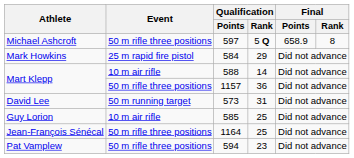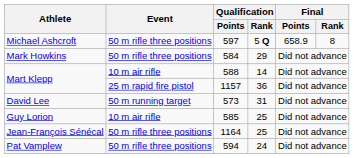 <table class="wikitable" style="font-size:90%">
 <tr>
 <th rowspan="2">Athlete</th>
 <th rowspan="2">Event</th>
 <th colspan=2>Qualification</th>
 <th colspan=2>Final</th>
 </tr>
 <tr style="font-size:95%">
 <th>Points</th>
 <th>Rank</th>
 <th>Points</th>
 <th>Rank</th>
 </tr>
 <tr align=center>
 <td align=left><a href='#'>Michael Ashcroft</a></td>
 <td align=left><a href='#'>50 m rifle three positions</a></td>
 <td>597</td>
 <td>5 <strong>Q</strong></td>
 <td>658.9</td>
 <td>8</td>
 </tr>
 <tr align=center>
 <td align=left><a href='#'>Mark Howkins</a></td>
-<td align=left><a href='#'>25 m rapid fire pistol</a></td>
+<td align=left><a href='#'>50 m rifle three positions</a></td>
 <td>584</td>
 <td>29</td>
 <td colspan=2>Did not advance</td>
 </tr>
 <tr align=center>
 <td align=left rowspan=2><a href='#'>Mart Klepp</a></td>
 <td align=left><a href='#'>10 m air rifle</a></td>
 <td>588</td>
 <td>14</td>
 <td colspan=2>Did not advance</td>
 </tr>
 <tr align=center>
-<td align=left><a href='#'>50 m rifle three positions</a></td>
+<td align=left><a href='#'>25 m rapid fire pistol</a></td>
 <td>1157</td>
 <td>36</td>
 <td colspan=2>Did not advance</td>
 </tr>
 <tr align=center>
 <td align=left><a href='#'>David Lee</a></td>
 <td align=left><a href='#'>50 m running target</a></td>
 <td>573</td>
 <td>31</td>
 <td colspan=2>Did not advance</td>
 </tr>
 <tr align=center>
 <td align=left><a href='#'>Guy Lorion</a></td>
 <td align=left><a href='#'>10 m air rifle</a></td>
 <td>585</td>
 <td>25</td>
 <td colspan=2>Did not advance</td>
 </tr>
 <tr align=center>
 <td align=left><a href='#'>Jean-François Sénécal</a></td>
 <td align=left><a href='#'>50 m rifle three positions</a></td>
 <td>1164</td>
 <td>25</td>
 <td colspan=2>Did not advance</td>
 </tr>
 <tr align=center>
 <td align=left><a href='#'>Pat Vamplew</a></td>
 <td align=left><a href='#'>50 m rifle three positions</a></td>
 <td>594</td>
-<td>23</td>
+<td>24</td>
 <td colspan=2>Did not advance</td>
 </tr>
 </table>
